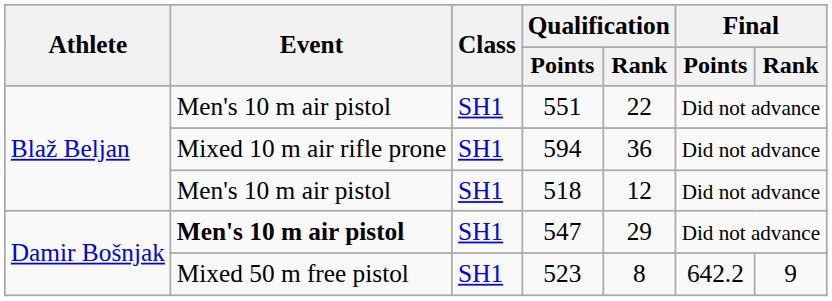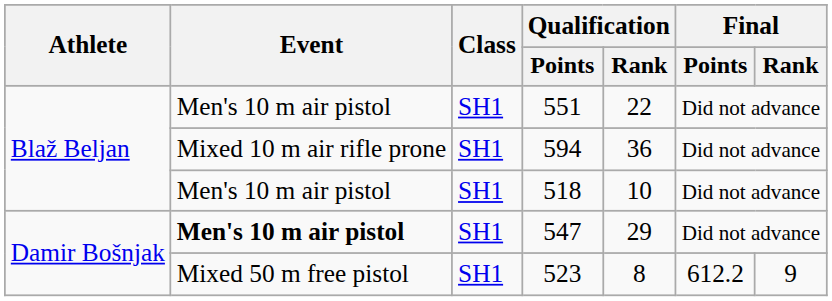 <table class="wikitable" border="1" style="font-size:90%">
 <tr>
 <th rowspan="2">Athlete</th>
 <th rowspan="2">Event</th>
 <th rowspan="2">Class</th>
 <th colspan=2>Qualification</th>
 <th colspan=2>Final</th>
 </tr>
 <tr style="font-size:95%">
 <th>Points</th>
 <th>Rank</th>
 <th>Points</th>
 <th>Rank</th>
 </tr>
 <tr>
 <td rowspan="3"><a href='#'>Blaž Beljan</a></td>
 <td>Men's 10 m air pistol</td>
 <td><a href='#'>SH1</a></td>
 <td align=center>551</td>
 <td align=center>22</td>
 <td colspan=3 align=center><small>Did not advance</small></td>
 </tr>
 <tr>
 <td>Mixed 10 m air rifle prone</td>
 <td><a href='#'>SH1</a></td>
 <td align=center>594</td>
 <td align=center>36</td>
 <td colspan=2 align=center><small>Did not advance</small></td>
 </tr>
 <tr>
 <td>Men's 10 m air pistol</td>
 <td><a href='#'>SH1</a></td>
 <td align=center>518</td>
-<td align=center>12</td>
+<td align=center>10</td>
 <td colspan=2 align=center><small>Did not advance</small></td>
 </tr>
 <tr>
 <td rowspan="2"><a href='#'>Damir Bošnjak</a></td>
 <td><strong>Men's 10 m air pistol</strong></td>
 <td><a href='#'>SH1</a></td>
 <td align=center>547</td>
 <td align=center>29</td>
 <td colspan=2 align=center><small>Did not advance</small></td>
 </tr>
 <tr>
 <td>Mixed 50 m free pistol</td>
 <td><a href='#'>SH1</a></td>
 <td align=center>523</td>
 <td align=center>8</td>
-<td align=center>642.2</td>
+<td align=center>612.2</td>
 <td align=center>9</td>
 </tr>
 </table>
